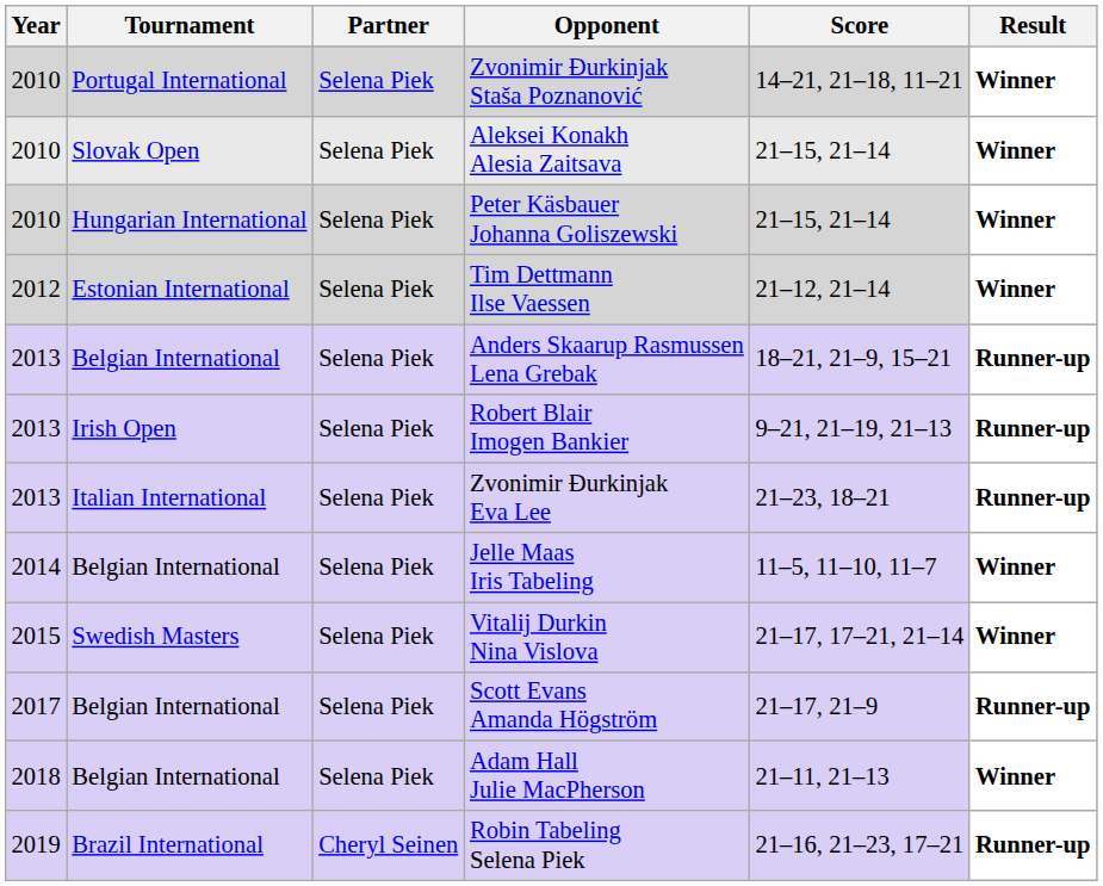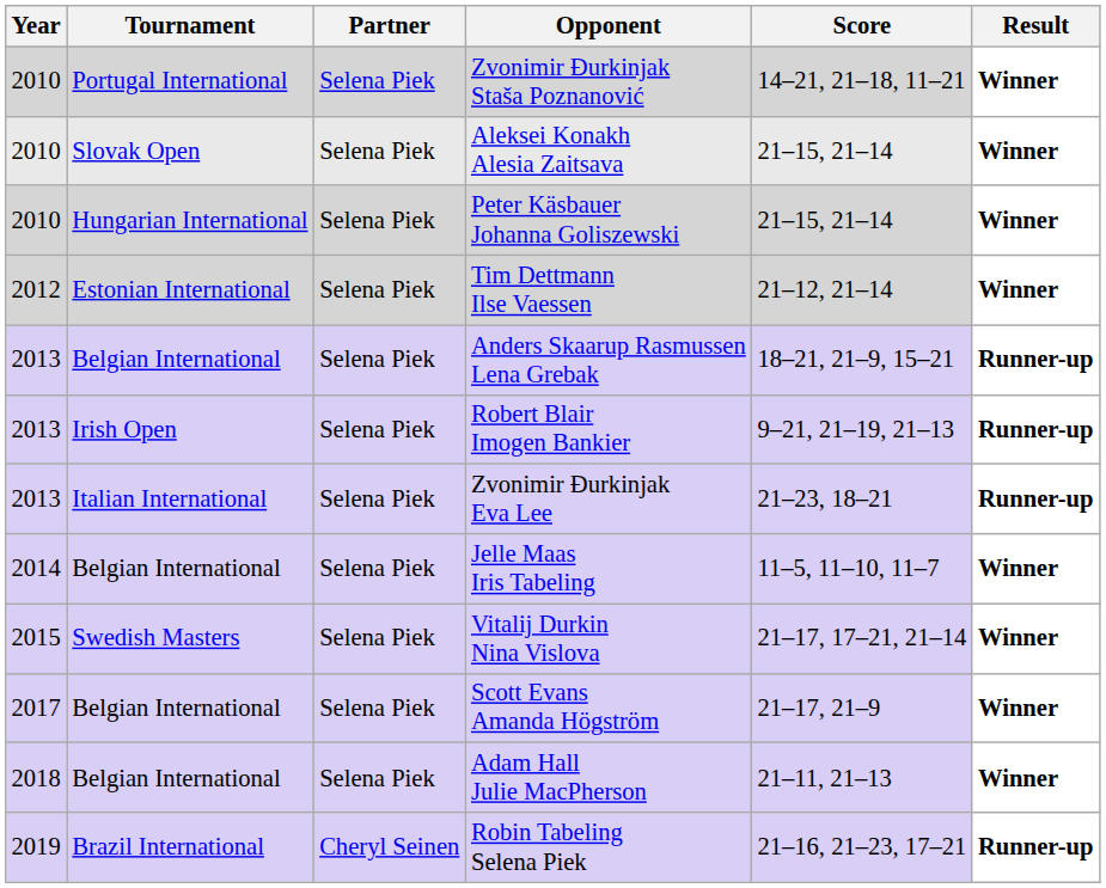 <table class="sortable wikitable" style="font-size: 90%;">
 <tr>
 <th>Year</th>
 <th>Tournament</th>
 <th>Partner</th>
 <th>Opponent</th>
 <th>Score</th>
 <th>Result</th>
 </tr>
 <tr style="background:#D5D5D5">
 <td align="center">2010</td>
 <td align="left"><a href='#'>Portugal International</a></td>
 <td align="left"> <a href='#'>Selena Piek</a></td>
 <td align="left"> <a href='#'>Zvonimir Đurkinjak</a> <br>  <a href='#'>Staša Poznanović</a></td>
 <td align="left">14–21, 21–18, 11–21</td>
 <td style="text-align:left; background:white"> <strong>Winner</strong></td>
 </tr>
 <tr style="background:#E9E9E9">
 <td align="center">2010</td>
 <td align="left"><a href='#'>Slovak Open</a></td>
 <td align="left"> Selena Piek</td>
 <td align="left"> <a href='#'>Aleksei Konakh</a> <br>  <a href='#'>Alesia Zaitsava</a></td>
 <td align="left">21–15, 21–14</td>
 <td style="text-align:left; background:white"> <strong>Winner</strong></td>
 </tr>
 <tr style="background:#D5D5D5">
 <td align="center">2010</td>
 <td align="left"><a href='#'>Hungarian International</a></td>
 <td align="left"> Selena Piek</td>
 <td align="left"> <a href='#'>Peter Käsbauer</a> <br>  <a href='#'>Johanna Goliszewski</a></td>
 <td align="left">21–15, 21–14</td>
 <td style="text-align:left; background:white"> <strong>Winner</strong></td>
 </tr>
 <tr style="background:#D5D5D5">
 <td align="center">2012</td>
 <td align="left"><a href='#'>Estonian International</a></td>
 <td align="left"> Selena Piek</td>
 <td align="left"> <a href='#'>Tim Dettmann</a> <br>  <a href='#'>Ilse Vaessen</a></td>
 <td align="left">21–12, 21–14</td>
 <td style="text-align:left; background:white"> <strong>Winner</strong></td>
 </tr>
 <tr style="background:#D8CEF6">
 <td align="center">2013</td>
 <td align="left"><a href='#'>Belgian International</a></td>
 <td align="left"> Selena Piek</td>
 <td align="left"> <a href='#'>Anders Skaarup Rasmussen</a> <br>  <a href='#'>Lena Grebak</a></td>
 <td align="left">18–21, 21–9, 15–21</td>
 <td style="text-align:left; background:white"> <strong>Runner-up</strong></td>
 </tr>
 <tr style="background:#D8CEF6">
 <td align="center">2013</td>
 <td align="left"><a href='#'>Irish Open</a></td>
 <td align="left"> Selena Piek</td>
 <td align="left"> <a href='#'>Robert Blair</a> <br>  <a href='#'>Imogen Bankier</a></td>
 <td align="left">9–21, 21–19, 21–13</td>
 <td style="text-align:left; background:white"> <strong>Runner-up</strong></td>
 </tr>
 <tr style="background:#D8CEF6">
 <td align="center">2013</td>
 <td align="left"><a href='#'>Italian International</a></td>
 <td align="left"> Selena Piek</td>
 <td align="left"> Zvonimir Đurkinjak <br>  <a href='#'>Eva Lee</a></td>
 <td align="left">21–23, 18–21</td>
 <td style="text-align:left; background:white"> <strong>Runner-up</strong></td>
 </tr>
 <tr style="background:#D8CEF6">
 <td align="center">2014</td>
 <td align="left">Belgian International</td>
 <td align="left"> Selena Piek</td>
 <td align="left"> <a href='#'>Jelle Maas</a> <br>  <a href='#'>Iris Tabeling</a></td>
 <td align="left">11–5, 11–10, 11–7</td>
 <td style="text-align:left; background:white"> <strong>Winner</strong></td>
 </tr>
 <tr style="background:#D8CEF6">
 <td align="center">2015</td>
 <td align="left"><a href='#'>Swedish Masters</a></td>
 <td align="left"> Selena Piek</td>
 <td align="left"> <a href='#'>Vitalij Durkin</a> <br>  <a href='#'>Nina Vislova</a></td>
 <td align="left">21–17, 17–21, 21–14</td>
 <td style="text-align:left; background:white"> <strong>Winner</strong></td>
 </tr>
 <tr style="background:#D8CEF6">
 <td align="center">2017</td>
 <td align="left">Belgian International</td>
 <td align="left"> Selena Piek</td>
 <td align="left"> <a href='#'>Scott Evans</a> <br>  <a href='#'>Amanda Högström</a></td>
 <td align="left">21–17, 21–9</td>
-<td style="text-align:left; background:white"> <strong>Runner-up</strong></td>
+<td style="text-align:left; background:white"> <strong>Winner</strong></td>
 </tr>
 <tr style="background:#D8CEF6">
 <td align="center">2018</td>
 <td align="left">Belgian International</td>
 <td align="left"> Selena Piek</td>
 <td align="left"> <a href='#'>Adam Hall</a> <br>  <a href='#'>Julie MacPherson</a></td>
 <td align="left">21–11, 21–13</td>
 <td style="text-align:left; background:white"> <strong>Winner</strong></td>
 </tr>
 <tr style="background:#D8CEF6">
 <td align="center">2019</td>
 <td align="left"><a href='#'>Brazil International</a></td>
 <td align="left"> <a href='#'>Cheryl Seinen</a></td>
 <td align="left"> <a href='#'>Robin Tabeling</a> <br>  Selena Piek</td>
 <td align="left">21–16, 21–23, 17–21</td>
 <td style="text-align:left; background:white"> <strong>Runner-up</strong></td>
 </tr>
 </table>
